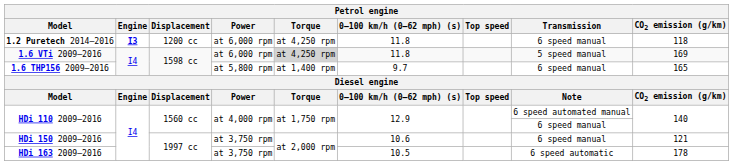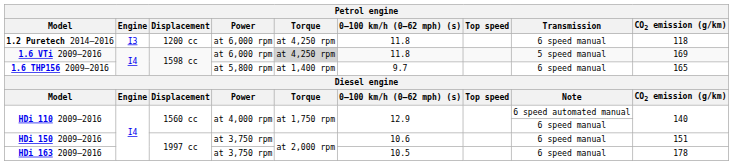 <table class="wikitable" style="text-align:center; font-size:88%;">
 <tr>
 <th colspan=10>Petrol engine</th>
 </tr>
 <tr style="background:#dcdcdc; text-align:center; vertical-align:middle;">
 <th>Model</th>
 <th>Engine</th>
 <th>Displacement</th>
 <th>Power</th>
 <th>Torque</th>
 <th>0–100 km/h (0–62 mph) (s)</th>
 <th>Top speed</th>
 <th>Transmission</th>
 <th>CO<sub>2</sub> emission (g/km)</th>
 </tr>
 <tr style="background:#fff;">
 <td><strong>1.2 Puretech</strong> 2014–2016</td>
-<td rowspan=1><strong><a href='#'>I3</a></strong></td>
+<td rowspan=1><a href='#'>I3</a></td>
 <td rowspan=1>1200 cc</td>
 <td> at 6,000 rpm</td>
 <td> at 4,250 rpm</td>
 <td>11.8</td>
 <td></td>
 <td>6 speed manual</td>
 <td>118</td>
 </tr>
 <tr>
 <td><strong><a href='#'>1.6 VTi</a></strong> 2009–2016</td>
 <td rowspan=2><a href='#'>I4</a></td>
 <td rowspan=2>1598 cc</td>
 <td> at 6,000 rpm</td>
 <td style="background: lightgrey;"> at 4,250 rpm</td>
 <td>11.8</td>
 <td></td>
 <td>5 speed manual</td>
 <td>169</td>
 </tr>
 <tr style="background:#fff;">
 <td><strong><a href='#'>1.6 THP156</a></strong> 2009–2016</td>
 <td> at 5,800 rpm</td>
 <td> at 1,400 rpm</td>
 <td>9.7</td>
 <td></td>
 <td>6 speed manual</td>
 <td>165</td>
 </tr>
 <tr style="background:#fff;">
 <th colspan=10>Diesel engine</th>
 </tr>
 <tr style="background:#dcdcdc; text-align:center; vertical-align:middle;">
 <th>Model</th>
 <th>Engine</th>
 <th>Displacement</th>
 <th>Power</th>
 <th>Torque</th>
 <th>0–100 km/h (0–62 mph) (s)</th>
 <th>Top speed</th>
 <th>Note</th>
 <th>CO<sub>2</sub> emission (g/km)</th>
 </tr>
 <tr style="background:#fff;">
 <td rowspan=2><strong><a href='#'>HDi 110</a></strong> 2009–2016</td>
 <td rowspan=4><a href='#'>I4</a></td>
 <td rowspan=2>1560 cc</td>
 <td rowspan=2> at 4,000 rpm</td>
 <td rowspan="2"> at 1,750 rpm</td>
 <td rowspan="2">12.9</td>
 <td rowspan=2></td>
 <td>6 speed automated manual</td>
 <td rowspan=2>140</td>
 </tr>
 <tr style="background:#fff;">
 <td>6 speed manual</td>
 </tr>
 <tr style="background:#fff;">
 <td><strong><a href='#'>HDi 150</a></strong> 2009–2016</td>
 <td rowspan=2>1997 cc</td>
 <td> at 3,750 rpm</td>
 <td rowspan="2"> at 2,000 rpm</td>
 <td>10.6</td>
 <td></td>
 <td>6 speed manual</td>
-<td>121</td>
+<td>151</td>
 </tr>
 <tr style="background:#fff;">
 <td><strong><a href='#'>HDi 163</a></strong> 2009–2016</td>
 <td> at 3,750 rpm</td>
 <td>10.5</td>
 <td></td>
-<td>6 speed automatic</td>
+<td>6 speed manual</td>
 <td>178</td>
 </tr>
 </table>
